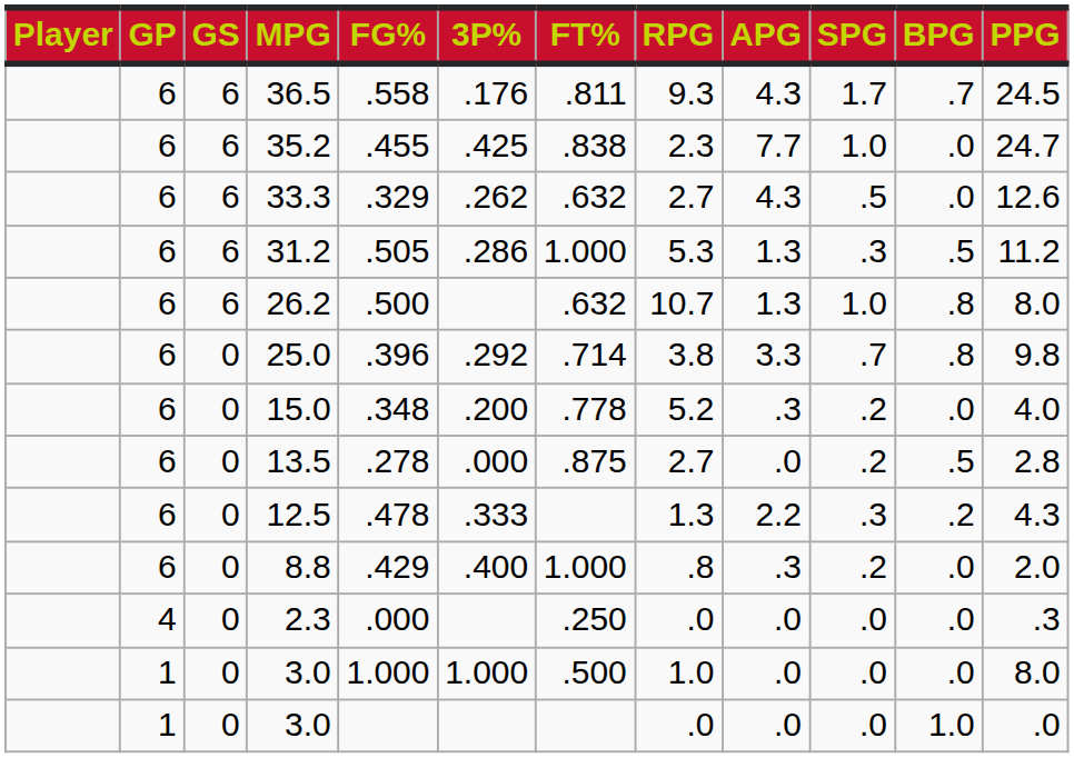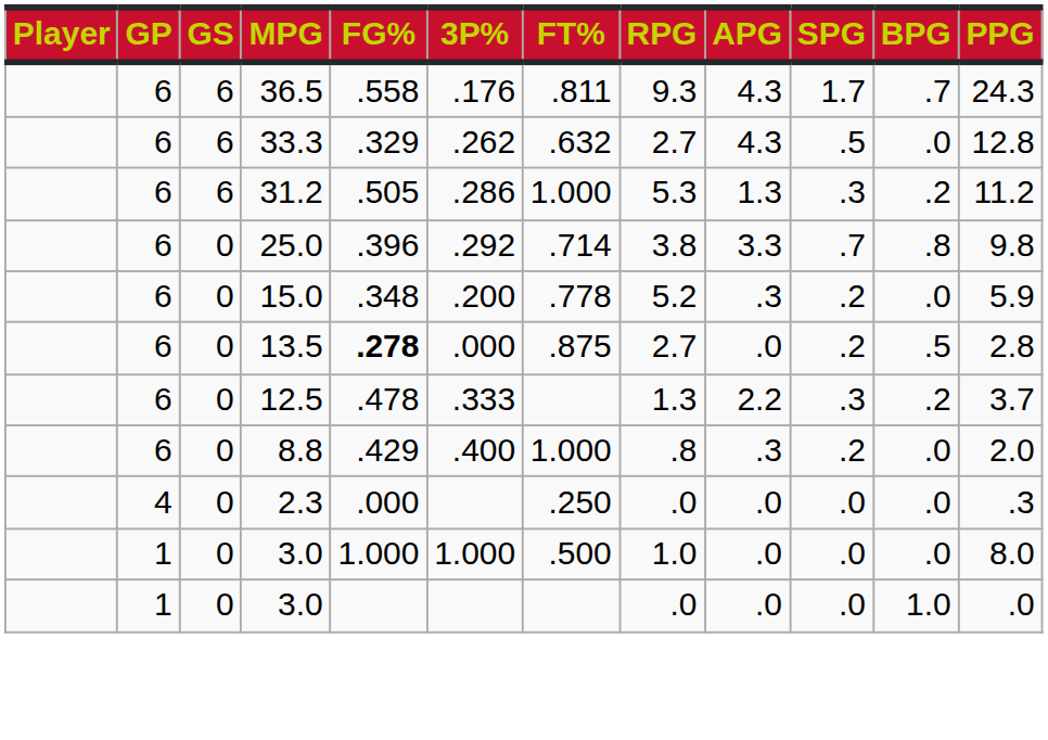 <table class="wikitable sortable" style="text-align:right;">
 <tr>
 <th style="background:#C8102E; color:#C4D600; border-top:#25282A 3px solid; border-bottom:#25282A 3px solid;">Player</th>
 <th style="background:#C8102E; color:#C4D600; border-top:#25282A 3px solid; border-bottom:#25282A 3px solid;">GP</th>
 <th style="background:#C8102E; color:#C4D600; border-top:#25282A 3px solid; border-bottom:#25282A 3px solid;">GS</th>
 <th style="background:#C8102E; color:#C4D600; border-top:#25282A 3px solid; border-bottom:#25282A 3px solid;">MPG</th>
 <th style="background:#C8102E; color:#C4D600; border-top:#25282A 3px solid; border-bottom:#25282A 3px solid;">FG%</th>
 <th style="background:#C8102E; color:#C4D600; border-top:#25282A 3px solid; border-bottom:#25282A 3px solid;">3P%</th>
 <th style="background:#C8102E; color:#C4D600; border-top:#25282A 3px solid; border-bottom:#25282A 3px solid;">FT%</th>
 <th style="background:#C8102E; color:#C4D600; border-top:#25282A 3px solid; border-bottom:#25282A 3px solid;">RPG</th>
 <th style="background:#C8102E; color:#C4D600; border-top:#25282A 3px solid; border-bottom:#25282A 3px solid;">APG</th>
 <th style="background:#C8102E; color:#C4D600; border-top:#25282A 3px solid; border-bottom:#25282A 3px solid;">SPG</th>
 <th style="background:#C8102E; color:#C4D600; border-top:#25282A 3px solid; border-bottom:#25282A 3px solid;">BPG</th>
 <th style="background:#C8102E; color:#C4D600; border-top:#25282A 3px solid; border-bottom:#25282A 3px solid;">PPG</th>
 </tr>
 <tr>
 <td style="text-align:left;"></td>
 <td>6</td>
 <td>6</td>
 <td>36.5</td>
 <td>.558</td>
 <td>.176</td>
 <td>.811</td>
 <td>9.3</td>
 <td>4.3</td>
 <td>1.7</td>
 <td>.7</td>
-<td>24.5</td>
-</tr>
-<tr>
-<td style="text-align:left;"></td>
-<td>6</td>
-<td>6</td>
-<td>35.2</td>
-<td>.455</td>
-<td>.425</td>
-<td>.838</td>
-<td>2.3</td>
-<td>7.7</td>
-<td>1.0</td>
-<td>.0</td>
-<td>24.7</td>
+<td>24.3</td>
 </tr>
 <tr>
 <td style="text-align:left;"></td>
 <td>6</td>
 <td>6</td>
 <td>33.3</td>
 <td>.329</td>
 <td>.262</td>
 <td>.632</td>
 <td>2.7</td>
 <td>4.3</td>
 <td>.5</td>
 <td>.0</td>
-<td>12.6</td>
+<td>12.8</td>
 </tr>
 <tr>
 <td style="text-align:left;"></td>
 <td>6</td>
 <td>6</td>
 <td>31.2</td>
 <td>.505</td>
 <td>.286</td>
 <td>1.000</td>
 <td>5.3</td>
 <td>1.3</td>
 <td>.3</td>
-<td>.5</td>
+<td>.2</td>
 <td>11.2</td>
-</tr>
-<tr>
-<td style="text-align:left;"></td>
-<td>6</td>
-<td>6</td>
-<td>26.2</td>
-<td>.500</td>
-<td></td>
-<td>.632</td>
-<td>10.7</td>
-<td>1.3</td>
-<td>1.0</td>
-<td>.8</td>
-<td>8.0</td>
 </tr>
 <tr>
 <td style="text-align:left;"></td>
 <td>6</td>
 <td>0</td>
 <td>25.0</td>
 <td>.396</td>
 <td>.292</td>
 <td>.714</td>
 <td>3.8</td>
 <td>3.3</td>
 <td>.7</td>
 <td>.8</td>
 <td>9.8</td>
 </tr>
 <tr>
 <td style="text-align:left;"></td>
 <td>6</td>
 <td>0</td>
 <td>15.0</td>
 <td>.348</td>
 <td>.200</td>
 <td>.778</td>
 <td>5.2</td>
 <td>.3</td>
 <td>.2</td>
 <td>.0</td>
-<td>4.0</td>
+<td>5.9</td>
 </tr>
 <tr>
 <td style="text-align:left;"></td>
 <td>6</td>
 <td>0</td>
 <td>13.5</td>
-<td>.278</td>
+<td><strong>.278</strong></td>
 <td>.000</td>
 <td>.875</td>
 <td>2.7</td>
 <td>.0</td>
 <td>.2</td>
 <td>.5</td>
 <td>2.8</td>
 </tr>
 <tr>
 <td style="text-align:left;"></td>
 <td>6</td>
 <td>0</td>
 <td>12.5</td>
 <td>.478</td>
 <td>.333</td>
 <td></td>
 <td>1.3</td>
 <td>2.2</td>
 <td>.3</td>
 <td>.2</td>
-<td>4.3</td>
+<td>3.7</td>
 </tr>
 <tr>
 <td style="text-align:left;"></td>
 <td>6</td>
 <td>0</td>
 <td>8.8</td>
 <td>.429</td>
 <td>.400</td>
 <td>1.000</td>
 <td>.8</td>
 <td>.3</td>
 <td>.2</td>
 <td>.0</td>
 <td>2.0</td>
 </tr>
 <tr>
 <td style="text-align:left;"></td>
 <td>4</td>
 <td>0</td>
 <td>2.3</td>
 <td>.000</td>
 <td></td>
 <td>.250</td>
 <td>.0</td>
 <td>.0</td>
 <td>.0</td>
 <td>.0</td>
 <td>.3</td>
 </tr>
 <tr>
 <td style="text-align:left;"></td>
 <td>1</td>
 <td>0</td>
 <td>3.0</td>
 <td>1.000</td>
 <td>1.000</td>
 <td>.500</td>
 <td>1.0</td>
 <td>.0</td>
 <td>.0</td>
 <td>.0</td>
 <td>8.0</td>
 </tr>
 <tr>
 <td style="text-align:left;"></td>
 <td>1</td>
 <td>0</td>
 <td>3.0</td>
 <td></td>
 <td></td>
 <td></td>
 <td>.0</td>
 <td>.0</td>
 <td>.0</td>
 <td>1.0</td>
 <td>.0</td>
 </tr>
 </table>
